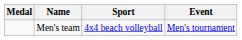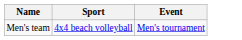 <table class="wikitable sortable" style="font-size: 95%;">
 <tr>
-<th>Medal</th>
 <th>Name</th>
 <th>Sport</th>
 <th>Event</th>
 </tr>
 <tr>
-<td></td>
 <td>Men's team</td>
 <td><a href='#'>4x4 beach volleyball</a></td>
 <td><a href='#'>Men's tournament</a></td>
 </tr>
 </table>
